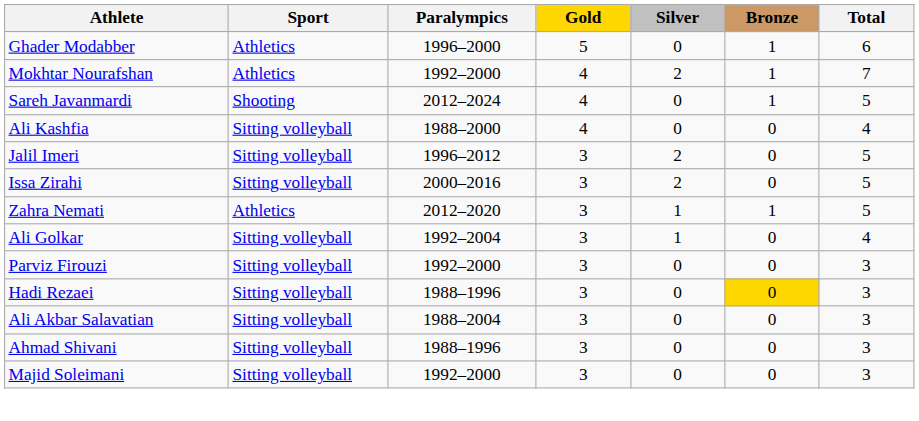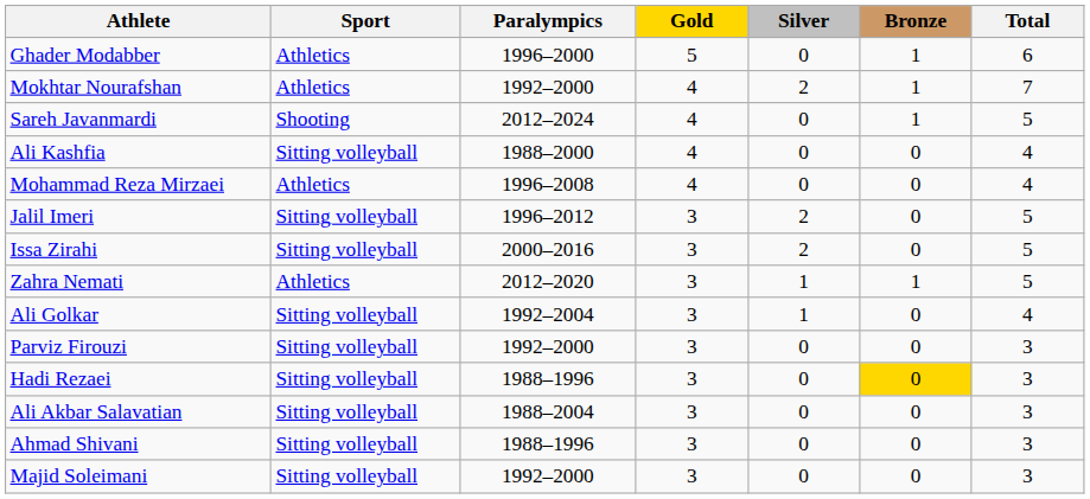 <table class="wikitable">
 <tr>
 <th width=200>Athlete</th>
 <th width=140>Sport</th>
 <th width=130>Paralympics</th>
 <th style="background:gold; width:5.0em; font-weight:bold;">Gold</th>
 <th style="background:silver; width:5.0em; font-weight:bold;">Silver</th>
 <th style="background:#cc9966; width:5.0em; font-weight:bold;">Bronze</th>
 <th style="width:5.0em;">Total</th>
 </tr>
 <tr>
 <td><a href='#'>Ghader Modabber</a></td>
 <td><a href='#'>Athletics</a></td>
 <td align="center">1996–2000</td>
 <td align="center">5</td>
 <td align="center">0</td>
 <td align="center">1</td>
 <td align="center">6</td>
 </tr>
 <tr>
 <td><a href='#'>Mokhtar Nourafshan</a></td>
 <td><a href='#'>Athletics</a></td>
 <td align="center">1992–2000</td>
 <td align="center">4</td>
 <td align="center">2</td>
 <td align="center">1</td>
 <td align="center">7</td>
 </tr>
 <tr>
 <td><a href='#'>Sareh Javanmardi</a></td>
 <td><a href='#'>Shooting</a></td>
 <td align="center">2012–2024</td>
 <td align="center">4</td>
 <td align="center">0</td>
 <td align="center">1</td>
 <td align="center">5</td>
 </tr>
 <tr>
 <td><a href='#'>Ali Kashfia</a></td>
 <td><a href='#'>Sitting volleyball</a></td>
 <td align="center">1988–2000</td>
+<td align="center">4</td>
+<td align="center">0</td>
+<td align="center">0</td>
+<td align="center">4</td>
+</tr>
+<tr>
+<td><a href='#'>Mohammad Reza Mirzaei</a></td>
+<td><a href='#'>Athletics</a></td>
+<td align="center">1996–2008</td>
 <td align="center">4</td>
 <td align="center">0</td>
 <td align="center">0</td>
 <td align="center">4</td>
 </tr>
 <tr>
 <td><a href='#'>Jalil Imeri</a></td>
 <td><a href='#'>Sitting volleyball</a></td>
 <td align="center">1996–2012</td>
 <td align="center">3</td>
 <td align="center">2</td>
 <td align="center">0</td>
 <td align="center">5</td>
 </tr>
 <tr>
 <td><a href='#'>Issa Zirahi</a></td>
 <td><a href='#'>Sitting volleyball</a></td>
 <td align="center">2000–2016</td>
 <td align="center">3</td>
 <td align="center">2</td>
 <td align="center">0</td>
 <td align="center">5</td>
 </tr>
 <tr>
 <td><a href='#'>Zahra Nemati</a></td>
 <td><a href='#'>Athletics</a></td>
 <td align="center">2012–2020</td>
 <td align="center">3</td>
 <td align="center">1</td>
 <td align="center">1</td>
 <td align="center">5</td>
 </tr>
 <tr>
 <td><a href='#'>Ali Golkar</a></td>
 <td><a href='#'>Sitting volleyball</a></td>
 <td align="center">1992–2004</td>
 <td align="center">3</td>
 <td align="center">1</td>
 <td align="center">0</td>
 <td align="center">4</td>
 </tr>
 <tr>
 <td><a href='#'>Parviz Firouzi</a></td>
 <td><a href='#'>Sitting volleyball</a></td>
 <td align="center">1992–2000</td>
 <td align="center">3</td>
 <td align="center">0</td>
 <td align="center">0</td>
 <td align="center">3</td>
 </tr>
 <tr>
 <td><a href='#'>Hadi Rezaei</a></td>
 <td><a href='#'>Sitting volleyball</a></td>
 <td align="center">1988–1996</td>
 <td align="center">3</td>
 <td align="center">0</td>
 <td align="center" style="background: gold;">0</td>
 <td align="center">3</td>
 </tr>
 <tr>
 <td><a href='#'>Ali Akbar Salavatian</a></td>
 <td><a href='#'>Sitting volleyball</a></td>
 <td align="center">1988–2004</td>
 <td align="center">3</td>
 <td align="center">0</td>
 <td align="center">0</td>
 <td align="center">3</td>
 </tr>
 <tr>
 <td><a href='#'>Ahmad Shivani</a></td>
 <td><a href='#'>Sitting volleyball</a></td>
 <td align="center">1988–1996</td>
 <td align="center">3</td>
 <td align="center">0</td>
 <td align="center">0</td>
 <td align="center">3</td>
 </tr>
 <tr>
 <td><a href='#'>Majid Soleimani</a></td>
 <td><a href='#'>Sitting volleyball</a></td>
 <td align="center">1992–2000</td>
 <td align="center">3</td>
 <td align="center">0</td>
 <td align="center">0</td>
 <td align="center">3</td>
 </tr>
 </table>
